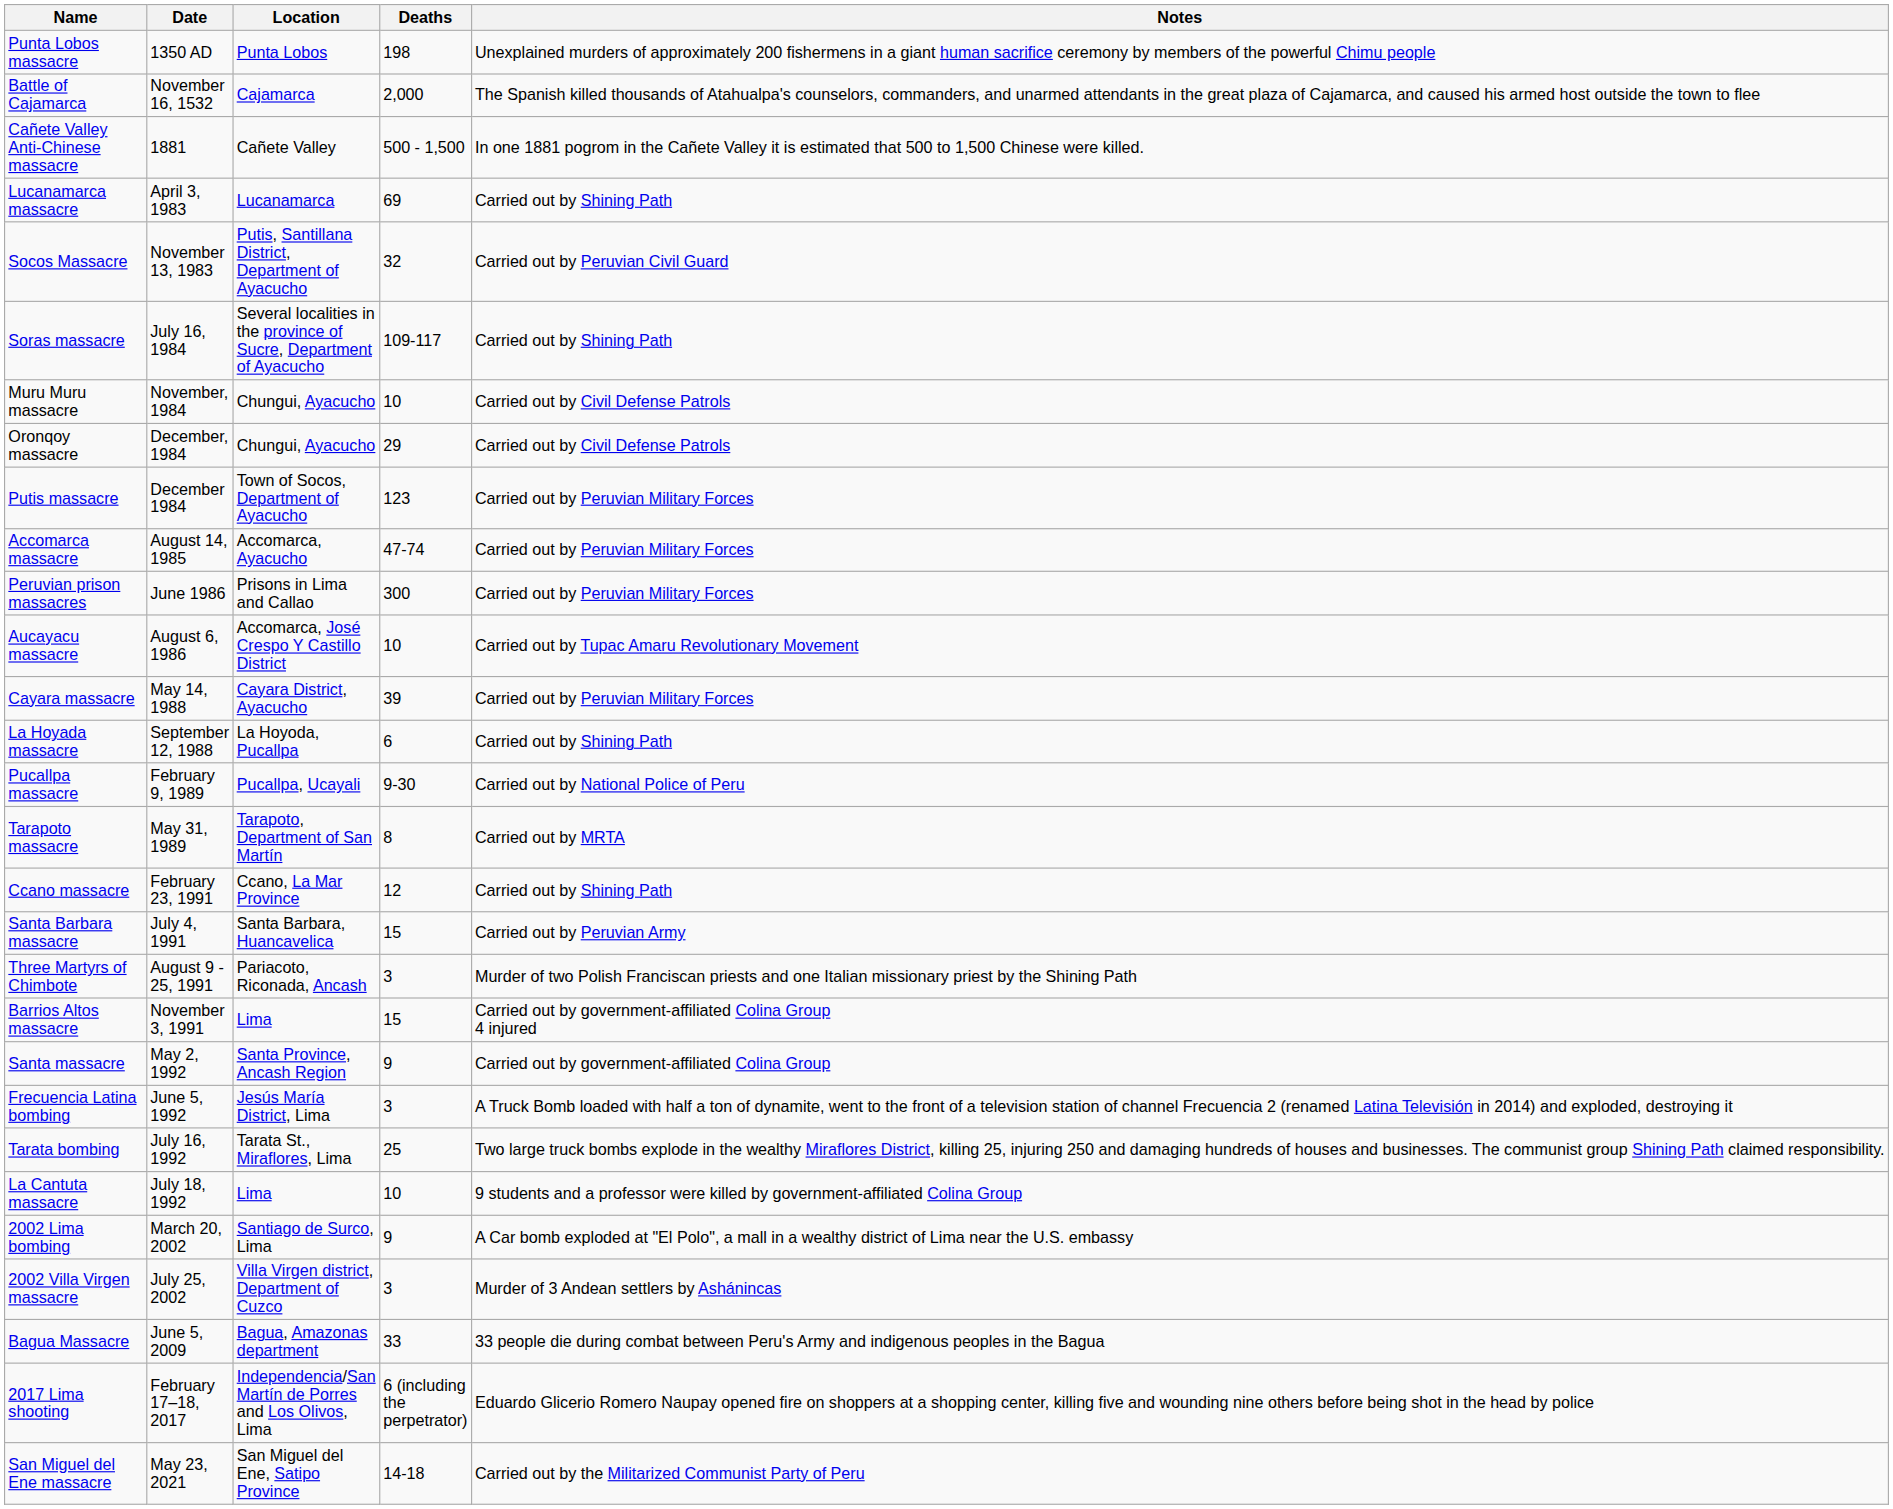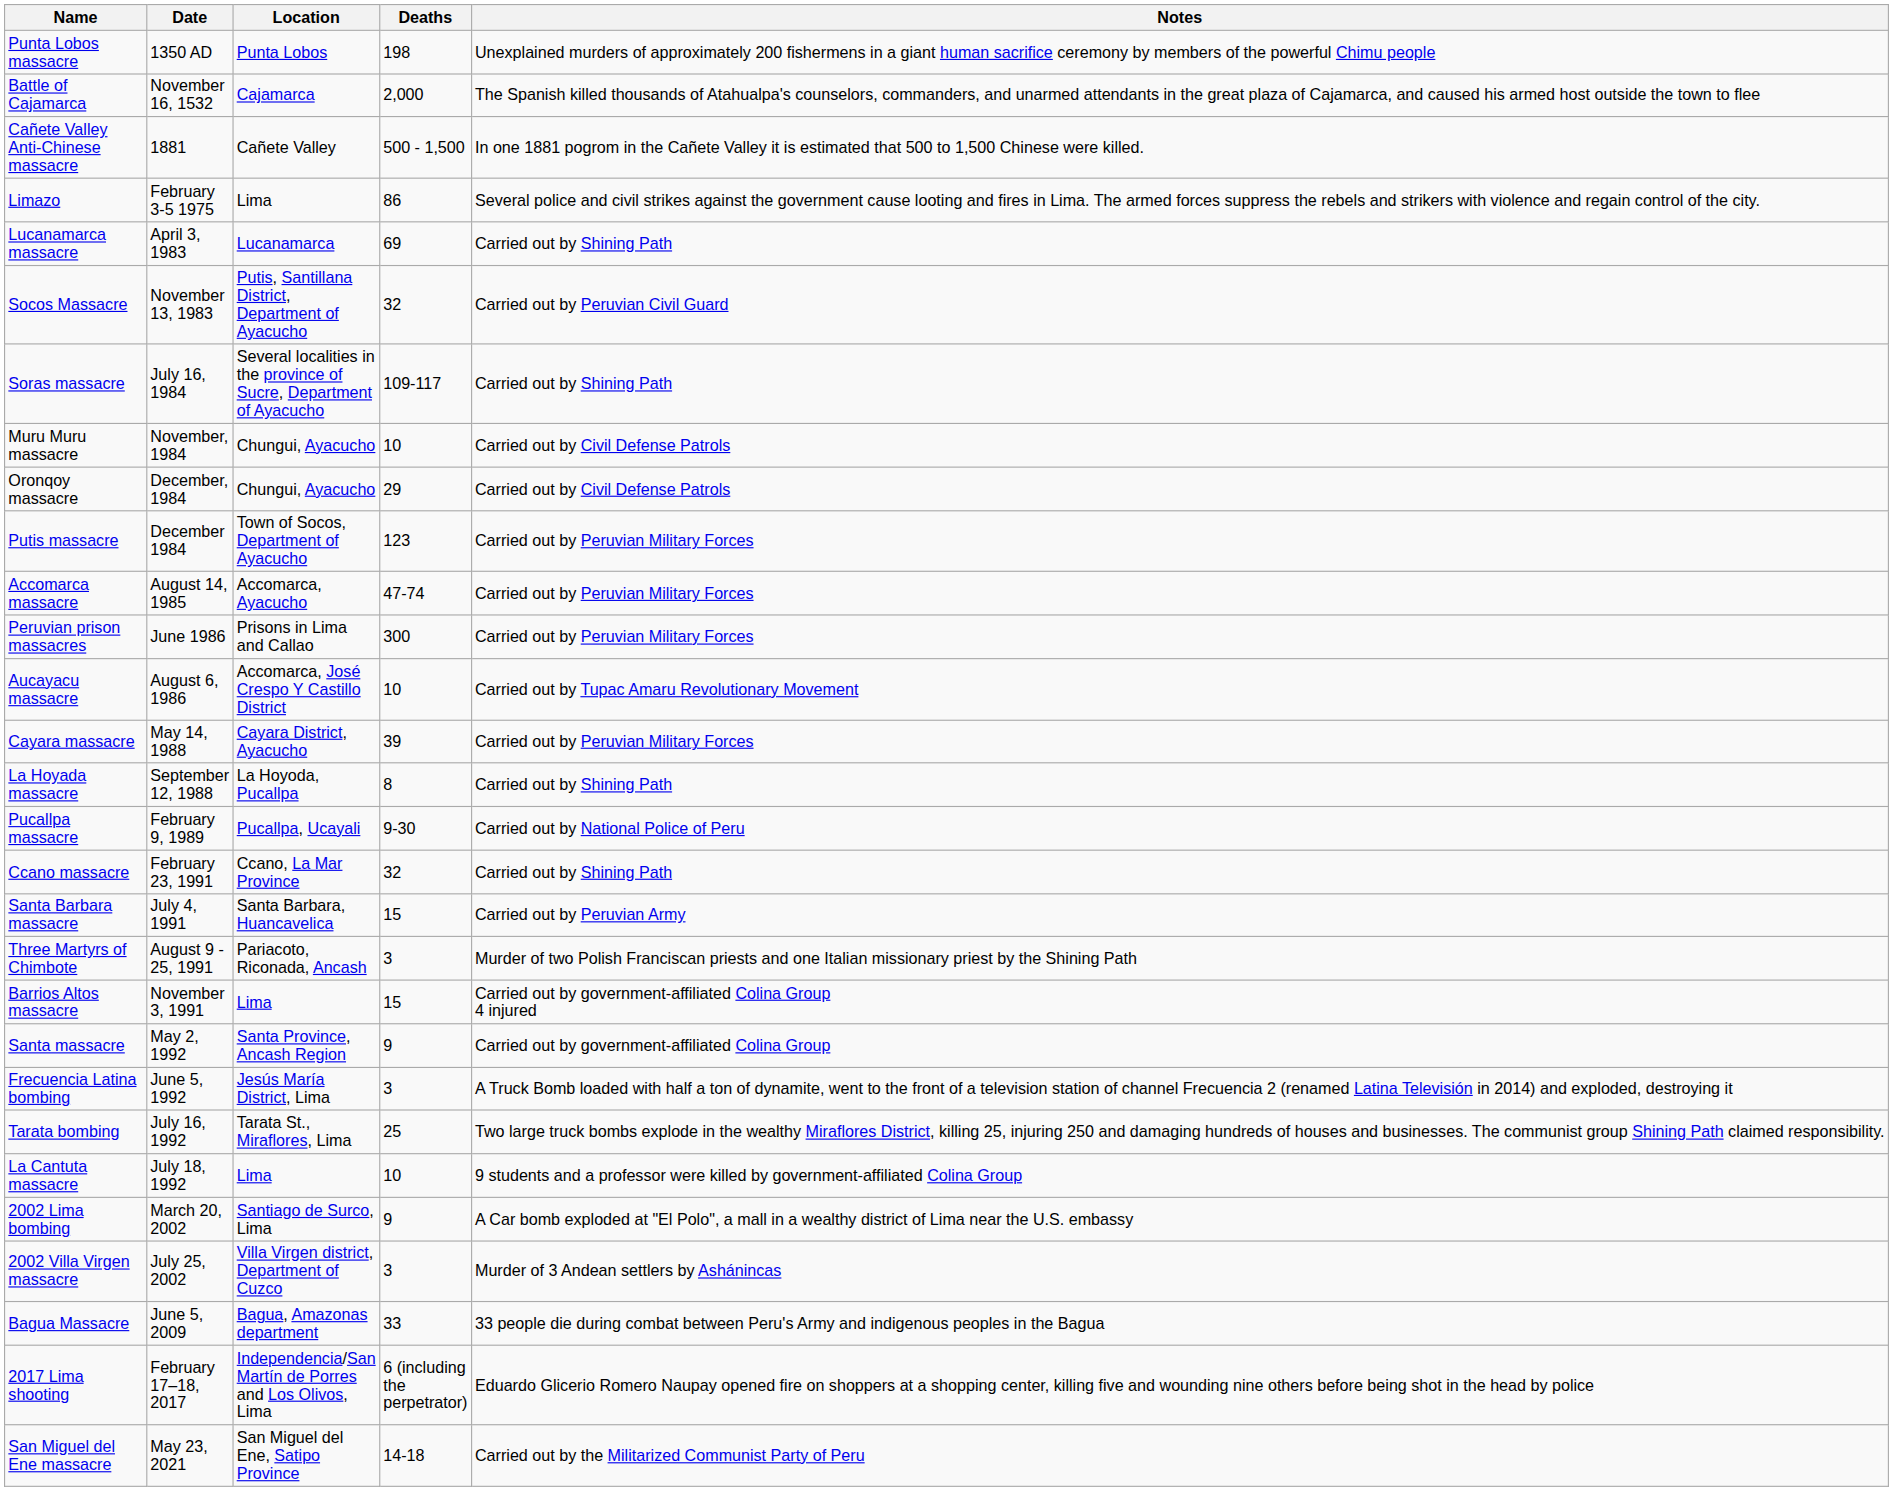 <table class="sortable wikitable" style="font-size:90%;">
 <tr>
 <th style="width:120px;">Name</th>
 <th style="width:65px;">Date</th>
 <th style="width:120px;">Location</th>
 <th style="width:75px;">Deaths</th>
 <th class="unsortable">Notes</th>
 </tr>
 <tr>
 <td><a href='#'>Punta Lobos massacre</a></td>
 <td>1350 AD</td>
 <td><a href='#'>Punta Lobos</a></td>
 <td>198</td>
 <td>Unexplained murders of approximately 200 fishermens in a giant <a href='#'>human sacrifice</a> ceremony by members of the powerful <a href='#'>Chimu people</a></td>
 </tr>
 <tr>
 <td><a href='#'>Battle of Cajamarca</a></td>
 <td>November 16, 1532</td>
 <td><a href='#'>Cajamarca</a></td>
 <td>2,000</td>
 <td>The Spanish killed thousands of Atahualpa's counselors, commanders, and unarmed attendants in the great plaza of Cajamarca, and caused his armed host outside the town to flee</td>
 </tr>
 <tr>
 <td><a href='#'>Cañete Valley Anti-Chinese massacre</a></td>
 <td>1881</td>
 <td>Cañete Valley</td>
 <td>500 - 1,500</td>
 <td>In one 1881 pogrom in the Cañete Valley it is estimated that 500 to 1,500 Chinese were killed.</td>
+</tr>
+<tr>
+<td><a href='#'>Limazo</a></td>
+<td>February 3-5 1975</td>
+<td>Lima</td>
+<td>86</td>
+<td>Several police and civil strikes against the government cause looting and fires in Lima. The armed forces suppress the rebels and strikers with violence and regain control of the city.</td>
 </tr>
 <tr>
 <td><a href='#'>Lucanamarca massacre</a></td>
 <td>April 3, 1983</td>
 <td><a href='#'>Lucanamarca</a></td>
 <td>69</td>
 <td>Carried out by <a href='#'>Shining Path</a></td>
 </tr>
 <tr>
 <td><a href='#'>Socos Massacre</a></td>
 <td>November 13, 1983</td>
 <td><a href='#'>Putis</a>, <a href='#'>Santillana District</a>, <a href='#'>Department of Ayacucho</a></td>
 <td>32</td>
 <td>Carried out by <a href='#'>Peruvian Civil Guard</a></td>
 </tr>
 <tr>
 <td><a href='#'>Soras massacre</a></td>
 <td>July 16, 1984</td>
 <td>Several localities in the <a href='#'>province of Sucre</a>, <a href='#'>Department of Ayacucho</a></td>
 <td>109-117</td>
 <td>Carried out by <a href='#'>Shining Path</a></td>
 </tr>
 <tr>
 <td>Muru Muru massacre</td>
 <td>November, 1984</td>
 <td>Chungui, <a href='#'>Ayacucho</a></td>
 <td>10</td>
 <td>Carried out by <a href='#'>Civil Defense Patrols</a></td>
 </tr>
 <tr>
 <td>Oronqoy massacre</td>
 <td>December, 1984</td>
 <td>Chungui, <a href='#'>Ayacucho</a></td>
 <td>29</td>
 <td>Carried out by <a href='#'>Civil Defense Patrols</a></td>
 </tr>
 <tr>
 <td><a href='#'>Putis massacre</a></td>
 <td>December 1984</td>
 <td>Town of Socos, <a href='#'>Department of Ayacucho</a></td>
 <td>123</td>
 <td>Carried out by <a href='#'>Peruvian Military Forces</a></td>
 </tr>
 <tr>
 <td><a href='#'>Accomarca massacre</a></td>
 <td>August 14, 1985</td>
 <td>Accomarca, <a href='#'>Ayacucho</a></td>
 <td>47-74</td>
 <td>Carried out by <a href='#'>Peruvian Military Forces</a></td>
 </tr>
 <tr>
 <td><a href='#'>Peruvian prison massacres</a></td>
 <td>June 1986</td>
 <td>Prisons in Lima and Callao</td>
 <td>300</td>
 <td>Carried out by <a href='#'>Peruvian Military Forces</a></td>
 </tr>
 <tr>
 <td><a href='#'>Aucayacu massacre</a></td>
 <td>August 6, 1986</td>
 <td>Accomarca, <a href='#'>José Crespo Y Castillo District</a></td>
 <td>10</td>
 <td>Carried out by <a href='#'>Tupac Amaru Revolutionary Movement</a></td>
 </tr>
 <tr>
 <td><a href='#'>Cayara massacre</a></td>
 <td>May 14, 1988</td>
 <td><a href='#'>Cayara District</a>, <a href='#'>Ayacucho</a></td>
 <td>39</td>
 <td>Carried out by <a href='#'>Peruvian Military Forces</a></td>
 </tr>
 <tr>
 <td><a href='#'>La Hoyada massacre</a></td>
 <td>September 12, 1988</td>
 <td>La Hoyoda, <a href='#'>Pucallpa</a></td>
-<td>6</td>
+<td>8</td>
 <td>Carried out by <a href='#'>Shining Path</a></td>
 </tr>
 <tr>
 <td><a href='#'>Pucallpa massacre</a></td>
 <td>February 9, 1989</td>
 <td><a href='#'>Pucallpa</a>, <a href='#'>Ucayali</a></td>
 <td>9-30</td>
 <td>Carried out by <a href='#'>National Police of Peru</a></td>
 </tr>
 <tr>
-<td><a href='#'>Tarapoto massacre</a></td>
-<td>May 31, 1989</td>
-<td><a href='#'>Tarapoto</a>, <a href='#'>Department of San Martín</a></td>
-<td>8</td>
-<td>Carried out by <a href='#'>MRTA</a></td>
-</tr>
-<tr>
 <td><a href='#'>Ccano massacre</a></td>
 <td>February 23, 1991</td>
 <td>Ccano, <a href='#'>La Mar Province</a></td>
-<td>12</td>
+<td>32</td>
 <td>Carried out by <a href='#'>Shining Path</a></td>
 </tr>
 <tr>
 <td><a href='#'>Santa Barbara massacre</a></td>
 <td>July 4, 1991</td>
 <td>Santa Barbara, <a href='#'>Huancavelica</a></td>
 <td>15</td>
 <td>Carried out by <a href='#'>Peruvian Army</a></td>
 </tr>
 <tr>
 <td><a href='#'>Three Martyrs of Chimbote</a></td>
 <td>August 9 - 25, 1991</td>
 <td>Pariacoto, Riconada, <a href='#'>Ancash</a></td>
 <td>3</td>
 <td>Murder of two Polish Franciscan priests and one Italian missionary priest by the Shining Path</td>
 </tr>
 <tr>
 <td><a href='#'>Barrios Altos massacre</a></td>
 <td>November 3, 1991</td>
 <td><a href='#'>Lima</a></td>
 <td>15</td>
 <td>Carried out by government-affiliated <a href='#'>Colina Group</a><br> 4 injured</td>
 </tr>
 <tr>
 <td><a href='#'>Santa massacre</a></td>
 <td>May 2, 1992</td>
 <td><a href='#'>Santa Province</a>, <a href='#'>Ancash Region</a></td>
 <td>9</td>
 <td>Carried out by government-affiliated <a href='#'>Colina Group</a></td>
 </tr>
 <tr>
 <td><a href='#'>Frecuencia Latina bombing</a></td>
 <td>June 5, 1992</td>
 <td><a href='#'>Jesús María District</a>, Lima</td>
 <td>3</td>
 <td>A Truck Bomb loaded with half a ton of dynamite, went to the front of a television station of channel Frecuencia 2 (renamed <a href='#'>Latina Televisión</a> in 2014) and exploded, destroying it</td>
 </tr>
 <tr>
 <td><a href='#'>Tarata bombing</a></td>
 <td>July 16, 1992</td>
 <td>Tarata St., <a href='#'>Miraflores</a>, Lima</td>
 <td>25</td>
 <td>Two large truck bombs explode in the wealthy <a href='#'>Miraflores District</a>, killing 25, injuring 250 and damaging hundreds of houses and businesses. The communist group <a href='#'>Shining Path</a> claimed responsibility.</td>
 </tr>
 <tr>
 <td><a href='#'>La Cantuta massacre</a></td>
 <td>July 18, 1992</td>
 <td><a href='#'>Lima</a></td>
 <td>10</td>
 <td>9 students and a professor were killed by government-affiliated <a href='#'>Colina Group</a></td>
 </tr>
 <tr>
 <td><a href='#'>2002 Lima bombing</a></td>
 <td>March 20, 2002</td>
 <td><a href='#'>Santiago de Surco</a>, Lima</td>
 <td>9</td>
 <td>A Car bomb exploded at "El Polo", a mall in a wealthy district of Lima near the U.S. embassy</td>
 </tr>
 <tr>
 <td><a href='#'>2002 Villa Virgen massacre</a></td>
 <td>July 25, 2002</td>
 <td><a href='#'>Villa Virgen district</a>, <a href='#'>Department of Cuzco</a></td>
 <td>3</td>
 <td>Murder of 3 Andean settlers by <a href='#'>Ashánincas</a></td>
 </tr>
 <tr>
 <td><a href='#'>Bagua Massacre</a></td>
 <td>June 5, 2009</td>
 <td><a href='#'>Bagua</a>, <a href='#'>Amazonas department</a></td>
 <td>33</td>
 <td>33 people die during combat between Peru's Army and indigenous peoples in the Bagua</td>
 </tr>
 <tr>
 <td><a href='#'>2017 Lima shooting</a></td>
 <td>February 17–18, 2017</td>
 <td><a href='#'>Independencia</a>/<a href='#'>San Martín de Porres</a> and <a href='#'>Los Olivos</a>, Lima</td>
 <td>6 (including the perpetrator)</td>
 <td>Eduardo Glicerio Romero Naupay opened fire on shoppers at a shopping center, killing five and wounding nine others before being shot in the head by police</td>
 </tr>
 <tr>
 <td><a href='#'>San Miguel del Ene massacre</a></td>
 <td>May 23, 2021</td>
 <td>San Miguel del Ene, <a href='#'>Satipo Province</a></td>
 <td>14-18</td>
 <td>Carried out by the <a href='#'>Militarized Communist Party of Peru</a></td>
 </tr>
 </table>
